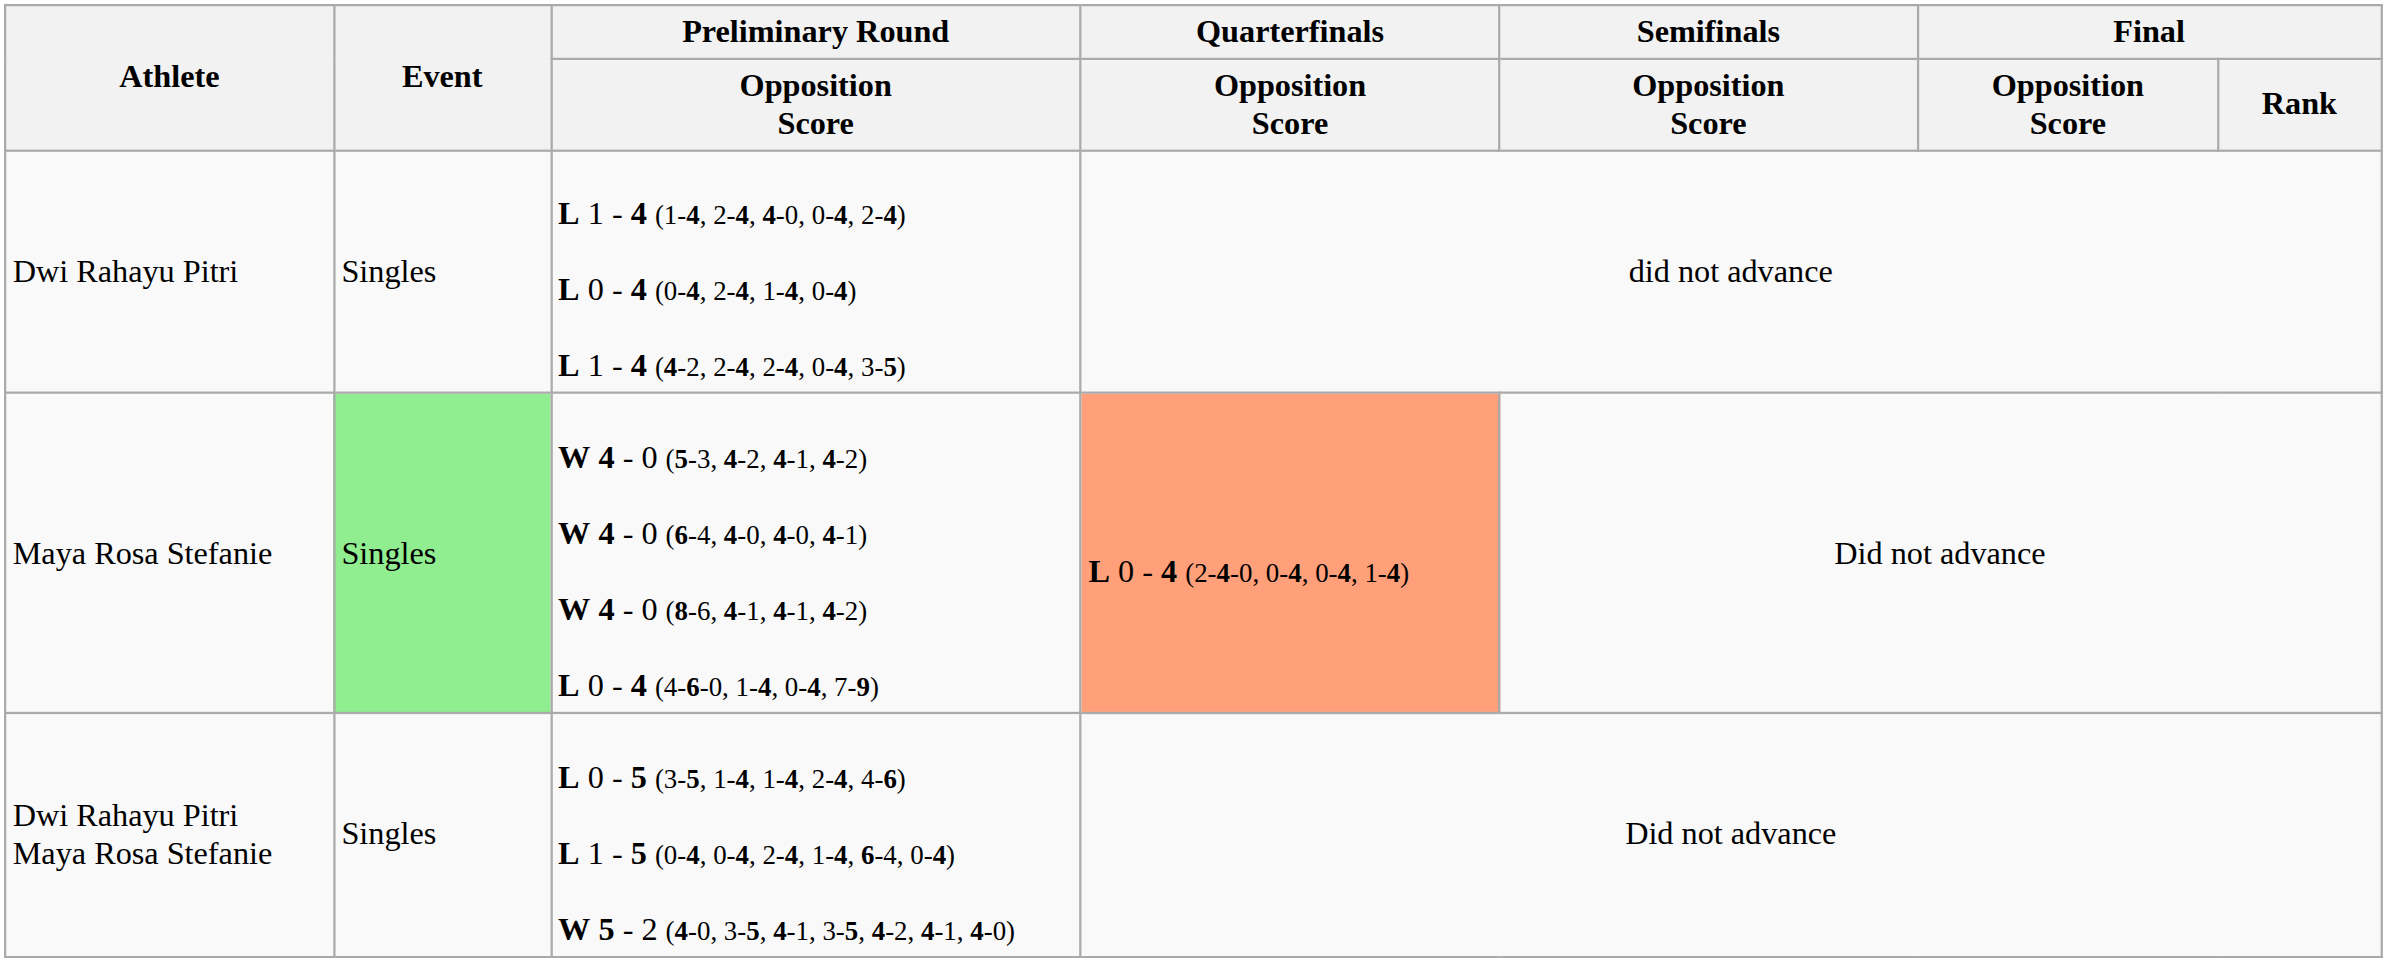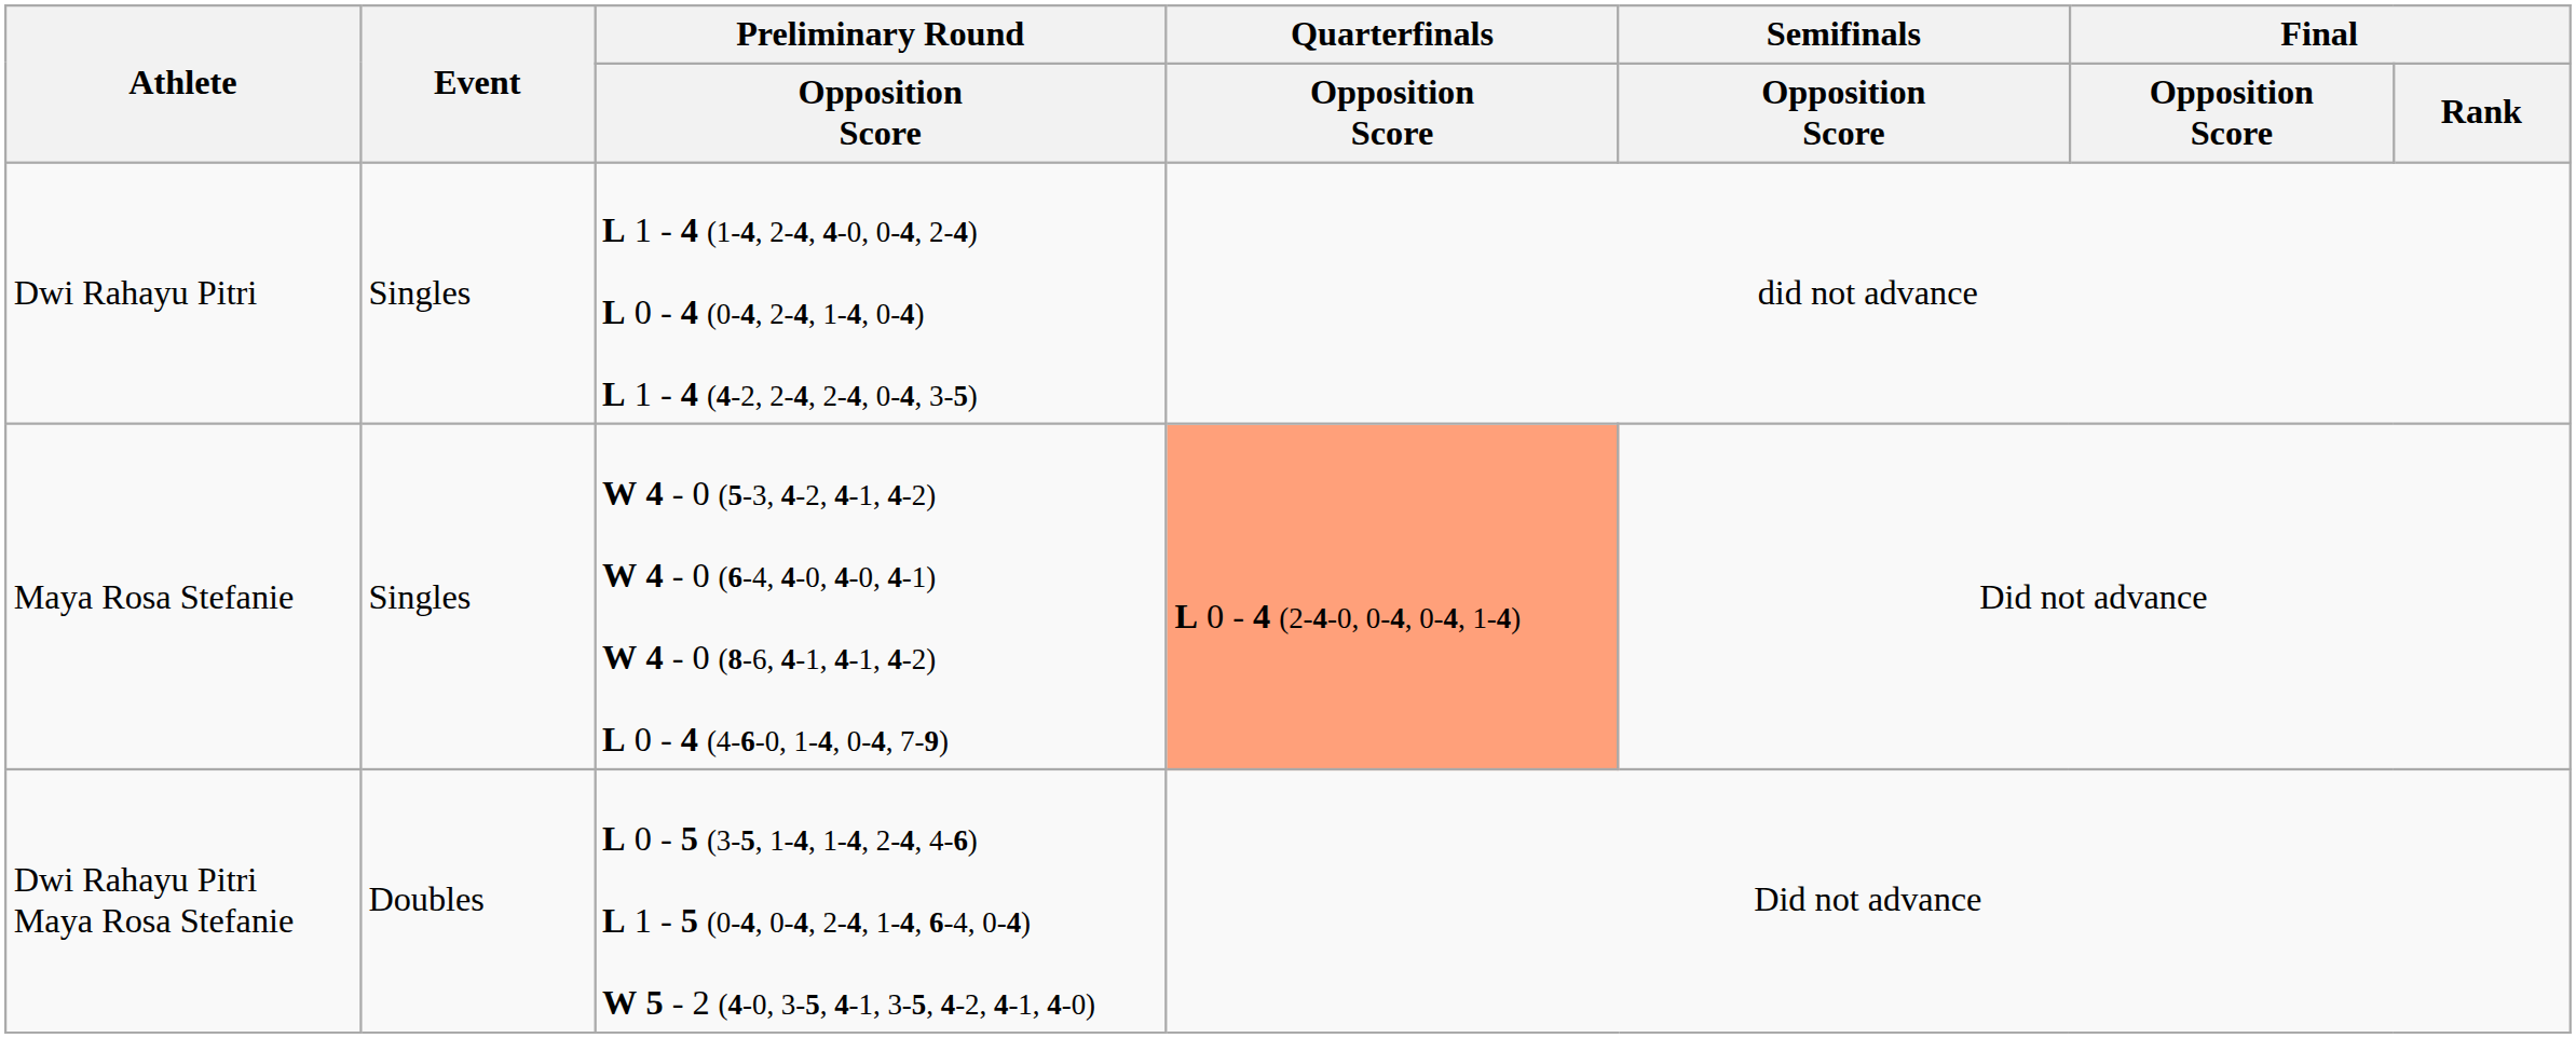 <table class="wikitable" border="1" style="font-size:90%">
 <tr>
 <th width=140 rowspan=2>Athlete</th>
 <th width=90 rowspan=2>Event</th>
 <th width=230>Preliminary Round</th>
 <th width=180>Quarterfinals</th>
 <th width=180>Semifinals</th>
 <th width="200" colspan="2">Final</th>
 </tr>
 <tr>
 <th>Opposition<br>Score</th>
 <th>Opposition<br>Score</th>
 <th>Opposition<br>Score</th>
 <th>Opposition<br>Score</th>
 <th>Rank</th>
 </tr>
 <tr>
 <td>Dwi Rahayu Pitri</td>
 <td>Singles</td>
 <td> <br> <strong>L</strong> 1 - <strong>4</strong> <small>(1-<strong>4</strong>, 2-<strong>4</strong>, <strong>4</strong>-0, 0-<strong>4</strong>, 2-<strong>4</strong>)</small> <br>  <br><strong>L</strong> 0 - <strong>4</strong> <small>(0-<strong>4</strong>, 2-<strong>4</strong>, 1-<strong>4</strong>, 0-<strong>4</strong>)</small> <br>  <br><strong>L</strong> 1 - <strong>4</strong> <small>(<strong>4</strong>-2, 2-<strong>4</strong>, 2-<strong>4</strong>, 0-<strong>4</strong>, 3-<strong>5</strong>)</small></td>
 <td align="center" colspan=4>did not advance</td>
 </tr>
 <tr>
 <td>Maya Rosa Stefanie</td>
-<td style="background: lightgreen;">Singles</td>
+<td>Singles</td>
 <td> <br><strong>W</strong> <strong>4</strong> - 0 <small>(<strong>5</strong>-3, <strong>4</strong>-2, <strong>4</strong>-1, <strong>4</strong>-2)</small><br>  <br><strong>W</strong> <strong>4</strong> - 0 <small>(<strong>6</strong>-4, <strong>4</strong>-0, <strong>4</strong>-0, <strong>4</strong>-1)</small> <br>  <br><strong>W</strong> <strong>4</strong> - 0 <small>(<strong>8</strong>-6, <strong>4</strong>-1, <strong>4</strong>-1, <strong>4</strong>-2)</small> <br>  <br><strong>L</strong> 0 - <strong>4</strong> <small>(4-<strong>6</strong>-0, 1-<strong>4</strong>, 0-<strong>4</strong>, 7-<strong>9</strong>)</small></td>
 <td style="background: lightsalmon;"> <br><strong>L</strong> 0 - <strong>4</strong> <small>(2-<strong>4</strong>-0, 0-<strong>4</strong>, 0-<strong>4</strong>, 1-<strong>4</strong>)</small></td>
 <td colspan=3 align="center">Did not advance</td>
 </tr>
 <tr>
 <td>Dwi Rahayu Pitri <br> Maya Rosa Stefanie</td>
-<td>Singles</td>
+<td>Doubles</td>
 <td> <br><strong>L</strong> 0 - <strong>5</strong> <small>(3-<strong>5</strong>, 1-<strong>4</strong>, 1-<strong>4</strong>, 2-<strong>4</strong>, 4-<strong>6</strong>)</small> <br>  <br><strong>L</strong> 1 - <strong>5</strong> <small>(0-<strong>4</strong>, 0-<strong>4</strong>, 2-<strong>4</strong>, 1-<strong>4</strong>, <strong>6</strong>-4, 0-<strong>4</strong>)</small> <br>  <br><strong>W</strong> <strong>5</strong> - 2 <small>(<strong>4</strong>-0, 3-<strong>5</strong>, <strong>4</strong>-1, 3-<strong>5</strong>, <strong>4</strong>-2, <strong>4</strong>-1, <strong>4</strong>-0)</small></td>
 <td colspan=4 align="center">Did not advance</td>
 </tr>
 </table>
